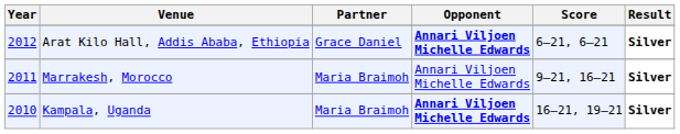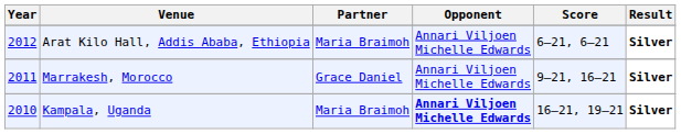 <table class="sortable wikitable" style="font-size: 90%;">
 <tr>
 <th>Year</th>
 <th>Venue</th>
 <th>Partner</th>
 <th>Opponent</th>
 <th>Score</th>
 <th>Result</th>
 </tr>
 <tr>
 </tr>
 <tr style="background:#ECF2FF">
 <td align="center"><a href='#'>2012</a></td>
 <td align="left">Arat Kilo Hall, <a href='#'>Addis Ababa</a>, <a href='#'>Ethiopia</a></td>
-<td align="left"> <a href='#'>Grace Daniel</a></td>
-<td align="left"><strong> <a href='#'>Annari Viljoen</a><br> <a href='#'>Michelle Edwards</a></strong></td>
+<td align="left"> <a href='#'>Maria Braimoh</a></td>
+<td align="left"> <a href='#'>Annari Viljoen</a><br> <a href='#'>Michelle Edwards</a></td>
 <td align="left">6–21, 6–21</td>
 <td style="text-align:left; background:white"> <strong>Silver</strong></td>
 </tr>
 <tr>
 </tr>
 <tr style="background:#ECF2FF">
 <td align="center"><a href='#'>2011</a></td>
 <td align="left"><a href='#'>Marrakesh</a>, <a href='#'>Morocco</a></td>
-<td align="left"> <a href='#'>Maria Braimoh</a></td>
+<td align="left"> <a href='#'>Grace Daniel</a></td>
 <td align="left"> <a href='#'>Annari Viljoen</a><br> <a href='#'>Michelle Edwards</a></td>
 <td align="left">9–21, 16–21</td>
 <td style="text-align:left; background:white"> <strong>Silver</strong></td>
 </tr>
 <tr>
 </tr>
 <tr style="background:#ECF2FF">
 <td align="center"><a href='#'>2010</a></td>
 <td align="left"><a href='#'>Kampala</a>, <a href='#'>Uganda</a></td>
 <td align="left"> <a href='#'>Maria Braimoh</a></td>
 <td align="left"><strong> <a href='#'>Annari Viljoen</a><br> <a href='#'>Michelle Edwards</a></strong></td>
 <td align="left">16–21, 19–21</td>
 <td style="text-align:left; background:white"> <strong>Silver</strong></td>
 </tr>
 </table>
